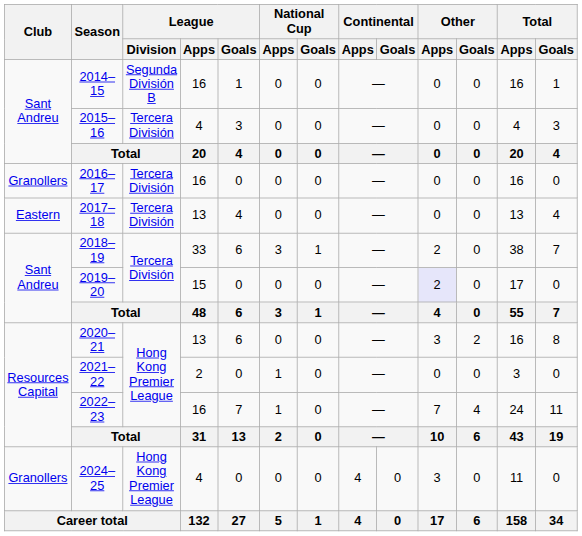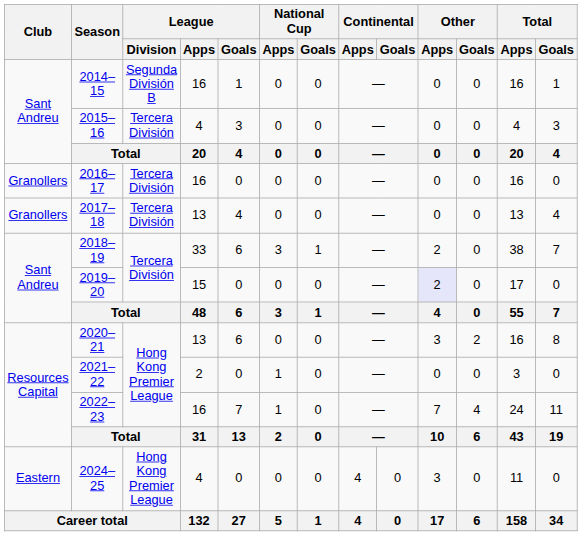 <table class="wikitable" style="text-align: center">
 <tr>
 <th rowspan="2">Club</th>
 <th rowspan="2">Season</th>
 <th colspan="3">League</th>
 <th colspan="2">National Cup</th>
 <th colspan="2">Continental</th>
 <th colspan="2">Other</th>
 <th colspan="2">Total</th>
 </tr>
 <tr>
 <th>Division</th>
 <th>Apps</th>
 <th>Goals</th>
 <th>Apps</th>
 <th>Goals</th>
 <th>Apps</th>
 <th>Goals</th>
 <th>Apps</th>
 <th>Goals</th>
 <th>Apps</th>
 <th>Goals</th>
 </tr>
 <tr>
 <td rowspan="3"><a href='#'>Sant Andreu</a></td>
 <td><a href='#'>2014–15</a></td>
 <td><a href='#'>Segunda División B</a></td>
 <td>16</td>
 <td>1</td>
 <td>0</td>
 <td>0</td>
 <td colspan="2">—</td>
 <td>0</td>
 <td>0</td>
 <td>16</td>
 <td>1</td>
 </tr>
 <tr>
 <td><a href='#'>2015–16</a></td>
 <td><a href='#'>Tercera División</a></td>
 <td>4</td>
 <td>3</td>
 <td>0</td>
 <td>0</td>
 <td colspan="2">—</td>
 <td>0</td>
 <td>0</td>
 <td>4</td>
 <td>3</td>
 </tr>
 <tr>
 <th colspan=2>Total</th>
 <th>20</th>
 <th>4</th>
 <th>0</th>
 <th>0</th>
 <th colspan="2">—</th>
 <th>0</th>
 <th>0</th>
 <th>20</th>
 <th>4</th>
 </tr>
 <tr>
 <td><a href='#'>Granollers</a></td>
 <td><a href='#'>2016–17</a></td>
 <td><a href='#'>Tercera División</a></td>
 <td>16</td>
 <td>0</td>
 <td>0</td>
 <td>0</td>
 <td colspan="2">—</td>
 <td>0</td>
 <td>0</td>
 <td>16</td>
 <td>0</td>
 </tr>
 <tr>
-<td><a href='#'>Eastern</a></td>
+<td><a href='#'>Granollers</a></td>
 <td><a href='#'>2017–18</a></td>
 <td><a href='#'>Tercera División</a></td>
 <td>13</td>
 <td>4</td>
 <td>0</td>
 <td>0</td>
 <td colspan="2">—</td>
 <td>0</td>
 <td>0</td>
 <td>13</td>
 <td>4</td>
 </tr>
 <tr>
 <td rowspan="3"><a href='#'>Sant Andreu</a></td>
 <td><a href='#'>2018–19</a></td>
 <td rowspan="2"><a href='#'>Tercera División</a></td>
 <td>33</td>
 <td>6</td>
 <td>3</td>
 <td>1</td>
 <td colspan="2">—</td>
 <td>2</td>
 <td>0</td>
 <td>38</td>
 <td>7</td>
 </tr>
 <tr>
 <td><a href='#'>2019–20</a></td>
 <td>15</td>
 <td>0</td>
 <td>0</td>
 <td>0</td>
 <td colspan="2">—</td>
 <td style="background: lavender;">2</td>
 <td>0</td>
 <td>17</td>
 <td>0</td>
 </tr>
 <tr>
 <th colspan=2>Total</th>
 <th>48</th>
 <th>6</th>
 <th>3</th>
 <th>1</th>
 <th colspan="2">—</th>
 <th>4</th>
 <th>0</th>
 <th>55</th>
 <th>7</th>
 </tr>
 <tr>
 <td rowspan="4"><a href='#'>Resources Capital</a></td>
 <td><a href='#'>2020–21</a></td>
 <td rowspan="3"><a href='#'>Hong Kong Premier League</a></td>
 <td>13</td>
 <td>6</td>
 <td>0</td>
 <td>0</td>
 <td colspan="2">—</td>
 <td>3</td>
 <td>2</td>
 <td>16</td>
 <td>8</td>
 </tr>
 <tr>
 <td><a href='#'>2021–22</a></td>
 <td>2</td>
 <td>0</td>
 <td>1</td>
 <td>0</td>
 <td colspan="2">—</td>
 <td>0</td>
 <td>0</td>
 <td>3</td>
 <td>0</td>
 </tr>
 <tr>
 <td><a href='#'>2022–23</a></td>
 <td>16</td>
 <td>7</td>
 <td>1</td>
 <td>0</td>
 <td colspan="2">—</td>
 <td>7</td>
 <td>4</td>
 <td>24</td>
 <td>11</td>
 </tr>
 <tr>
 <th colspan="2">Total</th>
 <th>31</th>
 <th>13</th>
 <th>2</th>
 <th>0</th>
 <th colspan="2">—</th>
 <th>10</th>
 <th>6</th>
 <th>43</th>
 <th>19</th>
 </tr>
 <tr>
-<td><a href='#'>Granollers</a></td>
+<td><a href='#'>Eastern</a></td>
 <td><a href='#'>2024–25</a></td>
 <td><a href='#'>Hong Kong Premier League</a></td>
 <td>4</td>
 <td>0</td>
 <td>0</td>
 <td>0</td>
 <td>4</td>
 <td>0</td>
 <td>3</td>
 <td>0</td>
 <td>11</td>
 <td>0</td>
 </tr>
 <tr>
 <th colspan="3">Career total</th>
 <th>132</th>
 <th>27</th>
 <th>5</th>
 <th>1</th>
 <th>4</th>
 <th>0</th>
 <th>17</th>
 <th>6</th>
 <th>158</th>
 <th>34</th>
 </tr>
 </table>
